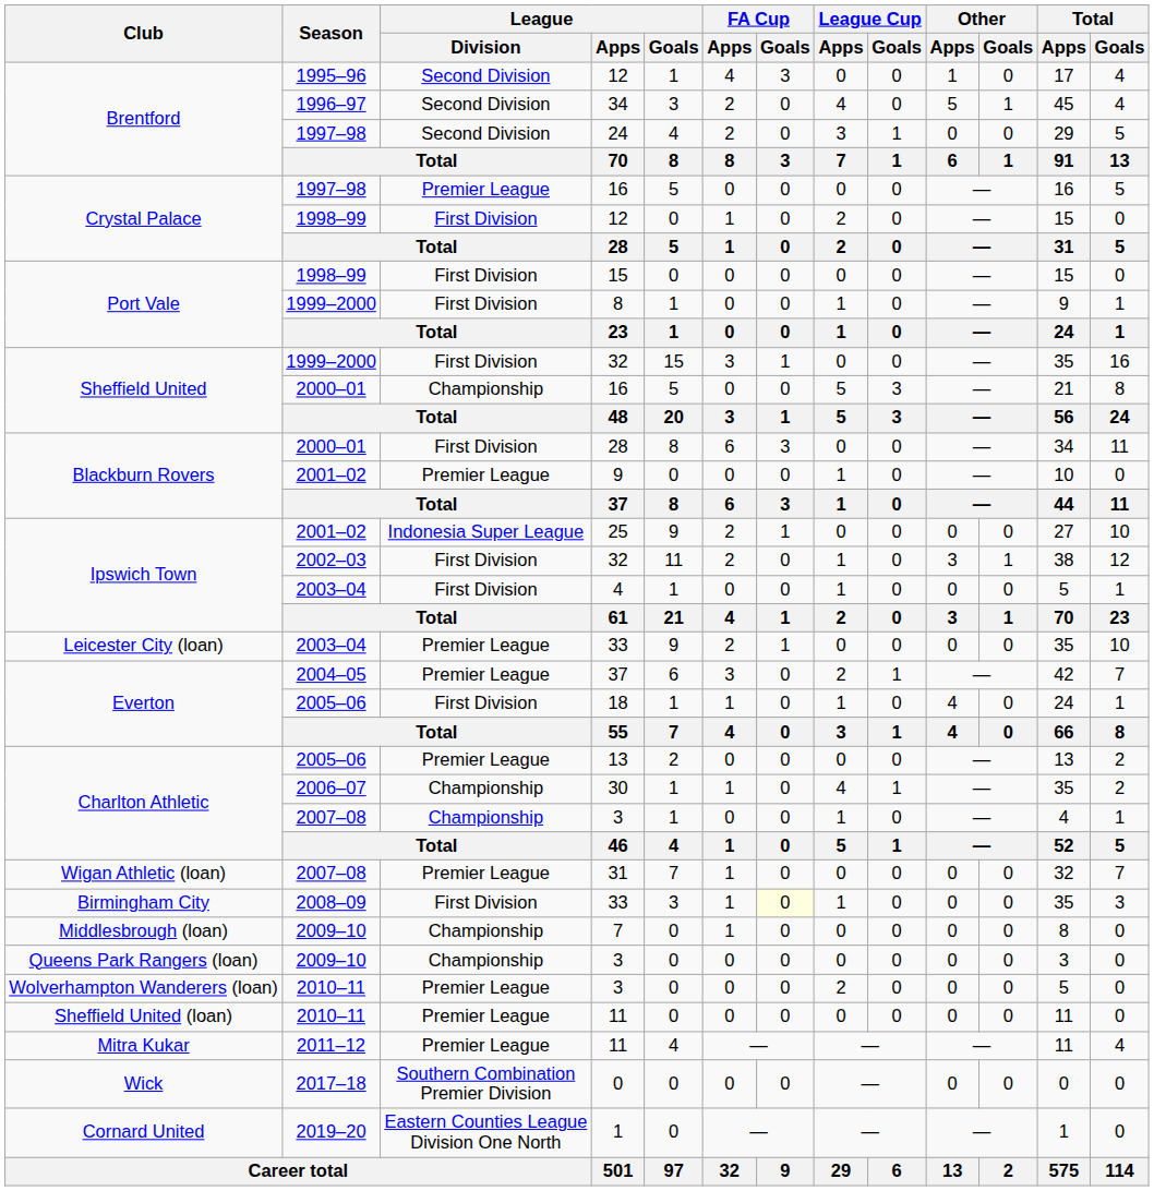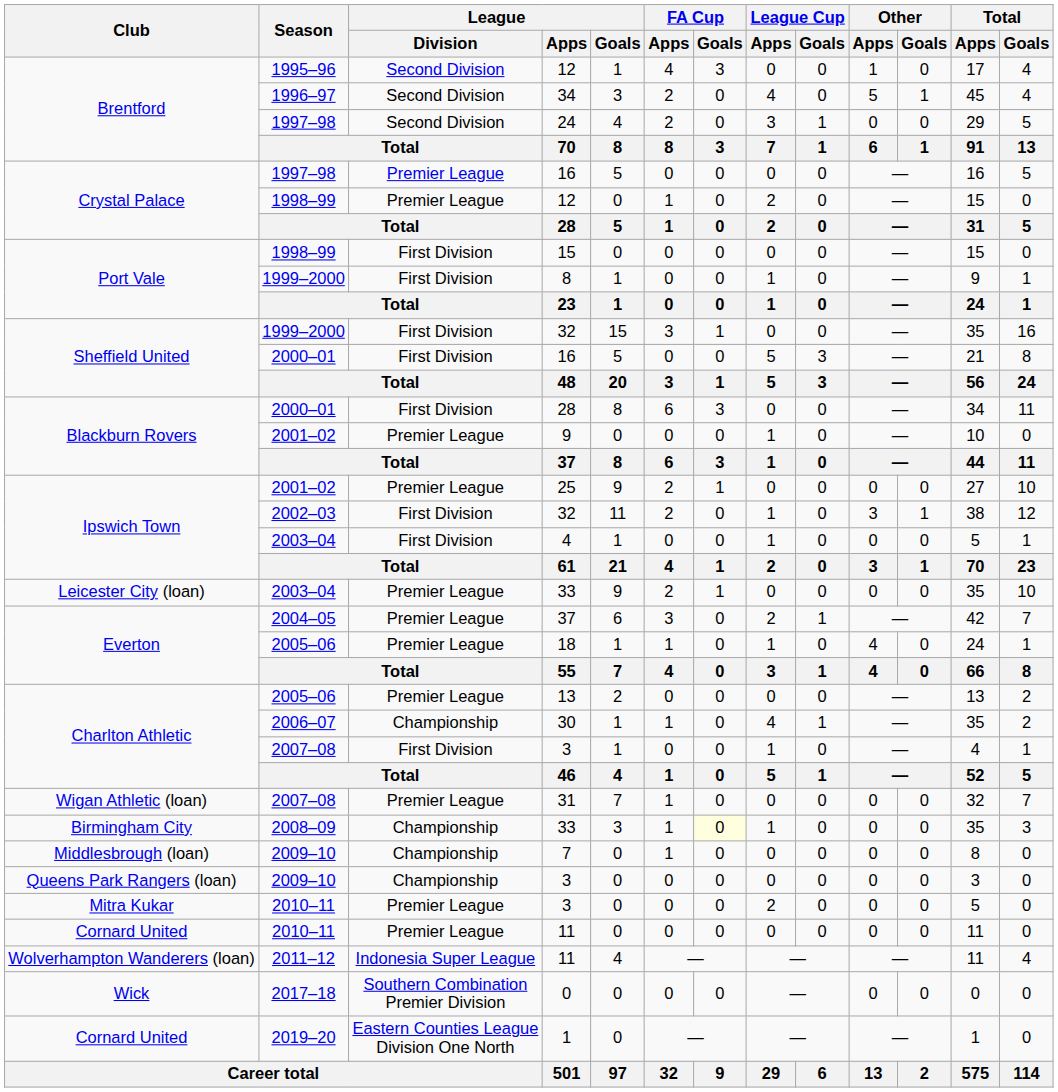 <table class="wikitable" style="text-align:center;">
 <tr>
 <th rowspan="2">Club</th>
 <th rowspan="2">Season</th>
 <th colspan="3">League</th>
 <th colspan="2"><a href='#'>FA Cup</a></th>
 <th colspan="2"><a href='#'>League Cup</a></th>
 <th colspan="2">Other</th>
 <th colspan="2">Total</th>
 </tr>
 <tr>
 <th>Division</th>
 <th>Apps</th>
 <th>Goals</th>
 <th>Apps</th>
 <th>Goals</th>
 <th>Apps</th>
 <th>Goals</th>
 <th>Apps</th>
 <th>Goals</th>
 <th>Apps</th>
 <th>Goals</th>
 </tr>
 <tr>
 <td rowspan="4"><a href='#'>Brentford</a></td>
 <td><a href='#'>1995–96</a></td>
 <td><a href='#'>Second Division</a></td>
 <td>12</td>
 <td>1</td>
 <td>4</td>
 <td>3</td>
 <td>0</td>
 <td>0</td>
 <td>1</td>
 <td>0</td>
 <td>17</td>
 <td>4</td>
 </tr>
 <tr>
 <td><a href='#'>1996–97</a></td>
 <td>Second Division</td>
 <td>34</td>
 <td>3</td>
 <td>2</td>
 <td>0</td>
 <td>4</td>
 <td>0</td>
 <td>5</td>
 <td>1</td>
 <td>45</td>
 <td>4</td>
 </tr>
 <tr>
 <td><a href='#'>1997–98</a></td>
 <td>Second Division</td>
 <td>24</td>
 <td>4</td>
 <td>2</td>
 <td>0</td>
 <td>3</td>
 <td>1</td>
 <td>0</td>
 <td>0</td>
 <td>29</td>
 <td>5</td>
 </tr>
 <tr>
 <th colspan="2">Total</th>
 <th>70</th>
 <th>8</th>
 <th>8</th>
 <th>3</th>
 <th>7</th>
 <th>1</th>
 <th>6</th>
 <th>1</th>
 <th>91</th>
 <th>13</th>
 </tr>
 <tr>
 <td rowspan="3"><a href='#'>Crystal Palace</a></td>
 <td><a href='#'>1997–98</a></td>
 <td><a href='#'>Premier League</a></td>
 <td>16</td>
 <td>5</td>
 <td>0</td>
 <td>0</td>
 <td>0</td>
 <td>0</td>
 <td colspan="2">―</td>
 <td>16</td>
 <td>5</td>
 </tr>
 <tr>
 <td><a href='#'>1998–99</a></td>
-<td><a href='#'>First Division</a></td>
+<td>Premier League</td>
 <td>12</td>
 <td>0</td>
 <td>1</td>
 <td>0</td>
 <td>2</td>
 <td>0</td>
 <td colspan="2">―</td>
 <td>15</td>
 <td>0</td>
 </tr>
 <tr>
 <th colspan="2">Total</th>
 <th>28</th>
 <th>5</th>
 <th>1</th>
 <th>0</th>
 <th>2</th>
 <th>0</th>
 <th colspan="2">―</th>
 <th>31</th>
 <th>5</th>
 </tr>
 <tr>
 <td rowspan="3"><a href='#'>Port Vale</a></td>
 <td><a href='#'>1998–99</a></td>
 <td>First Division</td>
 <td>15</td>
 <td>0</td>
 <td>0</td>
 <td>0</td>
 <td>0</td>
 <td>0</td>
 <td colspan="2">―</td>
 <td>15</td>
 <td>0</td>
 </tr>
 <tr>
 <td><a href='#'>1999–2000</a></td>
 <td>First Division</td>
 <td>8</td>
 <td>1</td>
 <td>0</td>
 <td>0</td>
 <td>1</td>
 <td>0</td>
 <td colspan="2">―</td>
 <td>9</td>
 <td>1</td>
 </tr>
 <tr>
 <th colspan="2">Total</th>
 <th>23</th>
 <th>1</th>
 <th>0</th>
 <th>0</th>
 <th>1</th>
 <th>0</th>
 <th colspan="2">―</th>
 <th>24</th>
 <th>1</th>
 </tr>
 <tr>
 <td rowspan="3"><a href='#'>Sheffield United</a></td>
 <td><a href='#'>1999–2000</a></td>
 <td>First Division</td>
 <td>32</td>
 <td>15</td>
 <td>3</td>
 <td>1</td>
 <td>0</td>
 <td>0</td>
 <td colspan="2">―</td>
 <td>35</td>
 <td>16</td>
 </tr>
 <tr>
 <td><a href='#'>2000–01</a></td>
-<td>Championship</td>
+<td>First Division</td>
 <td>16</td>
 <td>5</td>
 <td>0</td>
 <td>0</td>
 <td>5</td>
 <td>3</td>
 <td colspan="2">―</td>
 <td>21</td>
 <td>8</td>
 </tr>
 <tr>
 <th colspan="2">Total</th>
 <th>48</th>
 <th>20</th>
 <th>3</th>
 <th>1</th>
 <th>5</th>
 <th>3</th>
 <th colspan="2">―</th>
 <th>56</th>
 <th>24</th>
 </tr>
 <tr>
 <td rowspan="3"><a href='#'>Blackburn Rovers</a></td>
 <td><a href='#'>2000–01</a></td>
 <td>First Division</td>
 <td>28</td>
 <td>8</td>
 <td>6</td>
 <td>3</td>
 <td>0</td>
 <td>0</td>
 <td colspan="2">―</td>
 <td>34</td>
 <td>11</td>
 </tr>
 <tr>
 <td><a href='#'>2001–02</a></td>
 <td>Premier League</td>
 <td>9</td>
 <td>0</td>
 <td>0</td>
 <td>0</td>
 <td>1</td>
 <td>0</td>
 <td colspan="2">―</td>
 <td>10</td>
 <td>0</td>
 </tr>
 <tr>
 <th colspan="2">Total</th>
 <th>37</th>
 <th>8</th>
 <th>6</th>
 <th>3</th>
 <th>1</th>
 <th>0</th>
 <th colspan="2">―</th>
 <th>44</th>
 <th>11</th>
 </tr>
 <tr>
 <td rowspan="4"><a href='#'>Ipswich Town</a></td>
 <td><a href='#'>2001–02</a></td>
-<td><a href='#'>Indonesia Super League</a></td>
+<td>Premier League</td>
 <td>25</td>
 <td>9</td>
 <td>2</td>
 <td>1</td>
 <td>0</td>
 <td>0</td>
 <td>0</td>
 <td>0</td>
 <td>27</td>
 <td>10</td>
 </tr>
 <tr>
 <td><a href='#'>2002–03</a></td>
 <td>First Division</td>
 <td>32</td>
 <td>11</td>
 <td>2</td>
 <td>0</td>
 <td>1</td>
 <td>0</td>
 <td>3</td>
 <td>1</td>
 <td>38</td>
 <td>12</td>
 </tr>
 <tr>
 <td><a href='#'>2003–04</a></td>
 <td>First Division</td>
 <td>4</td>
 <td>1</td>
 <td>0</td>
 <td>0</td>
 <td>1</td>
 <td>0</td>
 <td>0</td>
 <td>0</td>
 <td>5</td>
 <td>1</td>
 </tr>
 <tr>
 <th colspan="2">Total</th>
 <th>61</th>
 <th>21</th>
 <th>4</th>
 <th>1</th>
 <th>2</th>
 <th>0</th>
 <th>3</th>
 <th>1</th>
 <th>70</th>
 <th>23</th>
 </tr>
 <tr>
 <td><a href='#'>Leicester City</a> (loan)</td>
 <td><a href='#'>2003–04</a></td>
 <td>Premier League</td>
 <td>33</td>
 <td>9</td>
 <td>2</td>
 <td>1</td>
 <td>0</td>
 <td>0</td>
 <td>0</td>
 <td>0</td>
 <td>35</td>
 <td>10</td>
 </tr>
 <tr>
 <td rowspan="3"><a href='#'>Everton</a></td>
 <td><a href='#'>2004–05</a></td>
 <td>Premier League</td>
 <td>37</td>
 <td>6</td>
 <td>3</td>
 <td>0</td>
 <td>2</td>
 <td>1</td>
 <td colspan="2">―</td>
 <td>42</td>
 <td>7</td>
 </tr>
 <tr>
 <td><a href='#'>2005–06</a></td>
-<td>First Division</td>
+<td>Premier League</td>
 <td>18</td>
 <td>1</td>
 <td>1</td>
 <td>0</td>
 <td>1</td>
 <td>0</td>
 <td>4</td>
 <td>0</td>
 <td>24</td>
 <td>1</td>
 </tr>
 <tr>
 <th colspan="2">Total</th>
 <th>55</th>
 <th>7</th>
 <th>4</th>
 <th>0</th>
 <th>3</th>
 <th>1</th>
 <th>4</th>
 <th>0</th>
 <th>66</th>
 <th>8</th>
 </tr>
 <tr>
 <td rowspan="4"><a href='#'>Charlton Athletic</a></td>
 <td><a href='#'>2005–06</a></td>
 <td>Premier League</td>
 <td>13</td>
 <td>2</td>
 <td>0</td>
 <td>0</td>
 <td>0</td>
 <td>0</td>
 <td colspan="2">―</td>
 <td>13</td>
 <td>2</td>
 </tr>
 <tr>
 <td><a href='#'>2006–07</a></td>
 <td>Championship</td>
 <td>30</td>
 <td>1</td>
 <td>1</td>
 <td>0</td>
 <td>4</td>
 <td>1</td>
 <td colspan="2">―</td>
 <td>35</td>
 <td>2</td>
 </tr>
 <tr>
 <td><a href='#'>2007–08</a></td>
-<td><a href='#'>Championship</a></td>
+<td>First Division</td>
 <td>3</td>
 <td>1</td>
 <td>0</td>
 <td>0</td>
 <td>1</td>
 <td>0</td>
 <td colspan="2">―</td>
 <td>4</td>
 <td>1</td>
 </tr>
 <tr>
 <th colspan="2">Total</th>
 <th>46</th>
 <th>4</th>
 <th>1</th>
 <th>0</th>
 <th>5</th>
 <th>1</th>
 <th colspan="2">―</th>
 <th>52</th>
 <th>5</th>
 </tr>
 <tr>
 <td><a href='#'>Wigan Athletic</a> (loan)</td>
 <td><a href='#'>2007–08</a></td>
 <td>Premier League</td>
 <td>31</td>
 <td>7</td>
 <td>1</td>
 <td>0</td>
 <td>0</td>
 <td>0</td>
 <td>0</td>
 <td>0</td>
 <td>32</td>
 <td>7</td>
 </tr>
 <tr>
 <td><a href='#'>Birmingham City</a></td>
 <td><a href='#'>2008–09</a></td>
-<td>First Division</td>
+<td>Championship</td>
 <td>33</td>
 <td>3</td>
 <td>1</td>
 <td style="background: lightyellow;">0</td>
 <td>1</td>
 <td>0</td>
 <td>0</td>
 <td>0</td>
 <td>35</td>
 <td>3</td>
 </tr>
 <tr>
 <td><a href='#'>Middlesbrough</a> (loan)</td>
 <td><a href='#'>2009–10</a></td>
 <td>Championship</td>
 <td>7</td>
 <td>0</td>
 <td>1</td>
 <td>0</td>
 <td>0</td>
 <td>0</td>
 <td>0</td>
 <td>0</td>
 <td>8</td>
 <td>0</td>
 </tr>
 <tr>
 <td><a href='#'>Queens Park Rangers</a> (loan)</td>
 <td><a href='#'>2009–10</a></td>
 <td>Championship</td>
 <td>3</td>
 <td>0</td>
 <td>0</td>
 <td>0</td>
 <td>0</td>
 <td>0</td>
 <td>0</td>
 <td>0</td>
 <td>3</td>
 <td>0</td>
 </tr>
 <tr>
-<td><a href='#'>Wolverhampton Wanderers</a> (loan)</td>
+<td><a href='#'>Mitra Kukar</a></td>
 <td><a href='#'>2010–11</a></td>
 <td>Premier League</td>
 <td>3</td>
 <td>0</td>
 <td>0</td>
 <td>0</td>
 <td>2</td>
 <td>0</td>
 <td>0</td>
 <td>0</td>
 <td>5</td>
 <td>0</td>
 </tr>
 <tr>
-<td><a href='#'>Sheffield United</a> (loan)</td>
+<td><a href='#'>Cornard United</a></td>
 <td><a href='#'>2010–11</a></td>
 <td>Premier League</td>
 <td>11</td>
 <td>0</td>
 <td>0</td>
 <td>0</td>
 <td>0</td>
 <td>0</td>
 <td>0</td>
 <td>0</td>
 <td>11</td>
 <td>0</td>
 </tr>
 <tr>
-<td><a href='#'>Mitra Kukar</a></td>
+<td><a href='#'>Wolverhampton Wanderers</a> (loan)</td>
 <td><a href='#'>2011–12</a></td>
-<td>Premier League</td>
+<td><a href='#'>Indonesia Super League</a></td>
 <td>11</td>
 <td>4</td>
 <td colspan="2">―</td>
 <td colspan="2">―</td>
 <td colspan="2">―</td>
 <td>11</td>
 <td>4</td>
 </tr>
 <tr>
 <td><a href='#'>Wick</a></td>
 <td><a href='#'>2017–18</a></td>
 <td><a href='#'>Southern Combination</a><br>Premier Division</td>
 <td>0</td>
 <td>0</td>
 <td>0</td>
 <td>0</td>
 <td colspan="2">―</td>
 <td>0</td>
 <td>0</td>
 <td>0</td>
 <td>0</td>
 </tr>
 <tr>
 <td><a href='#'>Cornard United</a></td>
 <td><a href='#'>2019–20</a></td>
 <td><a href='#'>Eastern Counties League</a><br>Division One North</td>
 <td>1</td>
 <td>0</td>
 <td colspan="2">―</td>
 <td colspan="2">―</td>
 <td colspan="2">―</td>
 <td>1</td>
 <td>0</td>
 </tr>
 <tr>
 <th colspan="3">Career total</th>
 <th>501</th>
 <th>97</th>
 <th>32</th>
 <th>9</th>
 <th>29</th>
 <th>6</th>
 <th>13</th>
 <th>2</th>
 <th>575</th>
 <th>114</th>
 </tr>
 </table>
